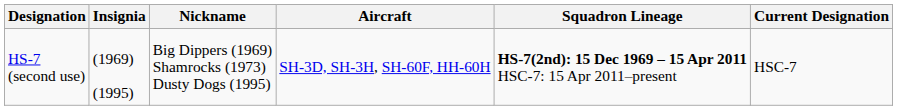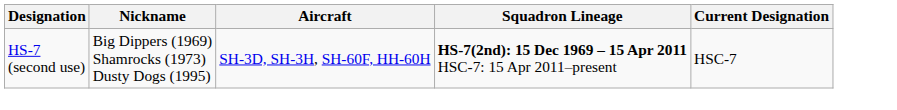 <table class="wikitable">
 <tr>
 <th>Designation</th>
-<th>Insignia</th>
 <th>Nickname</th>
 <th>Aircraft</th>
 <th>Squadron Lineage</th>
 <th>Current Designation</th>
 </tr>
 <tr>
 <td><a href='#'>HS-7</a><br>(second use)</td>
-<td><br>(1969)<br><br>(1995)</td>
 <td>Big Dippers (1969)<br>Shamrocks (1973)<br>Dusty Dogs (1995)</td>
 <td><a href='#'>SH-3D, SH-3H</a>, <a href='#'>SH-60F, HH-60H</a></td>
 <td style="white-space: nowrap;"><strong>HS-7(2nd): 15 Dec 1969 – 15 Apr 2011</strong><br>HSC-7: 15 Apr 2011–present</td>
 <td>HSC-7</td>
 </tr>
 </table>
